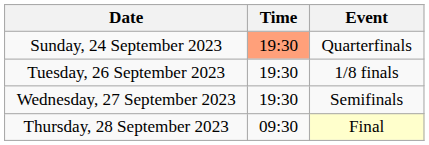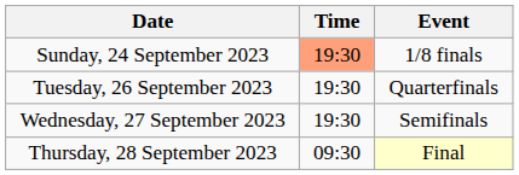 <table class = "wikitable" style="text-align:center;">
 <tr>
 <th width=220>Date</th>
 <th width=50>Time</th>
 <th width=100>Event</th>
 </tr>
 <tr>
 <td>Sunday, 24 September 2023</td>
 <td style="background: lightsalmon;">19:30</td>
-<td>Quarterfinals</td>
+<td>1/8 finals</td>
 </tr>
 <tr>
 <td>Tuesday, 26 September 2023</td>
 <td>19:30</td>
-<td>1/8 finals</td>
+<td>Quarterfinals</td>
 </tr>
 <tr>
 <td>Wednesday, 27 September 2023</td>
 <td>19:30</td>
 <td>Semifinals</td>
 </tr>
 <tr>
 <td>Thursday, 28 September 2023</td>
 <td>09:30</td>
 <td bgcolor=ffffcc>Final</td>
 </tr>
 </table>
